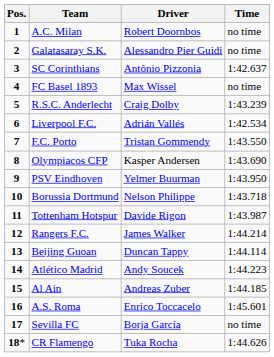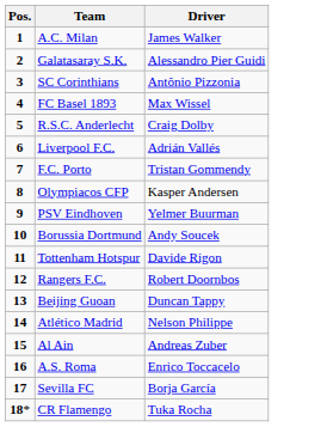 <table class=wikitable style="font-size:95%">
 <tr>
 <th>Pos.</th>
 <th>Team</th>
 <th>Driver</th>
-<th>Time</th>
 </tr>
 <tr>
 <td align="center"><strong>1</strong></td>
 <td> <a href='#'>A.C. Milan</a></td>
-<td> <a href='#'>Robert Doornbos</a></td>
-<td>no time</td>
+<td> <a href='#'>James Walker</a></td>
 </tr>
 <tr>
 <td align="center"><strong>2</strong></td>
 <td> <a href='#'>Galatasaray S.K.</a></td>
 <td> <a href='#'>Alessandro Pier Guidi</a></td>
-<td>no time</td>
 </tr>
 <tr>
 <td align="center"><strong>3</strong></td>
 <td> <a href='#'>SC Corinthians</a></td>
 <td> <a href='#'>Antônio Pizzonia</a></td>
-<td>1:42.637</td>
 </tr>
 <tr>
 <td align="center"><strong>4</strong></td>
 <td> <a href='#'>FC Basel 1893</a></td>
 <td> <a href='#'>Max Wissel</a></td>
-<td>no time</td>
 </tr>
 <tr>
 <td align="center"><strong>5</strong></td>
 <td> <a href='#'>R.S.C. Anderlecht</a></td>
 <td> <a href='#'>Craig Dolby</a></td>
-<td>1:43.239</td>
 </tr>
 <tr>
 <td align="center"><strong>6</strong></td>
 <td> <a href='#'>Liverpool F.C.</a></td>
 <td> <a href='#'>Adrián Vallés</a></td>
-<td>1:42.534</td>
 </tr>
 <tr>
 <td align="center"><strong>7</strong></td>
 <td> <a href='#'>F.C. Porto</a></td>
 <td> <a href='#'>Tristan Gommendy</a></td>
-<td>1:43.550</td>
 </tr>
 <tr>
 <td align="center"><strong>8</strong></td>
 <td> <a href='#'>Olympiacos CFP</a></td>
 <td> Kasper Andersen</td>
-<td>1:43.690</td>
 </tr>
 <tr>
 <td align="center"><strong>9</strong></td>
 <td> <a href='#'>PSV Eindhoven</a></td>
 <td> <a href='#'>Yelmer Buurman</a></td>
-<td>1:43.950</td>
 </tr>
 <tr>
 <td align="center"><strong>10</strong></td>
 <td> <a href='#'>Borussia Dortmund</a></td>
-<td> <a href='#'>Nelson Philippe</a></td>
-<td>1:43.718</td>
+<td> <a href='#'>Andy Soucek</a></td>
 </tr>
 <tr>
 <td align="center"><strong>11</strong></td>
 <td> <a href='#'>Tottenham Hotspur</a></td>
 <td> <a href='#'>Davide Rigon</a></td>
-<td>1:43.987</td>
 </tr>
 <tr>
 <td align="center"><strong>12</strong></td>
 <td> <a href='#'>Rangers F.C.</a></td>
-<td> <a href='#'>James Walker</a></td>
-<td>1:44.214</td>
+<td> <a href='#'>Robert Doornbos</a></td>
 </tr>
 <tr>
 <td align="center"><strong>13</strong></td>
 <td> <a href='#'>Beijing Guoan</a></td>
 <td> <a href='#'>Duncan Tappy</a></td>
-<td>1:44.114</td>
 </tr>
 <tr>
 <td align="center"><strong>14</strong></td>
 <td> <a href='#'>Atlético Madrid</a></td>
-<td> <a href='#'>Andy Soucek</a></td>
-<td>1:44.223</td>
+<td> <a href='#'>Nelson Philippe</a></td>
 </tr>
 <tr>
 <td align="center"><strong>15</strong></td>
 <td> <a href='#'>Al Ain</a></td>
 <td> <a href='#'>Andreas Zuber</a></td>
-<td>1:44.185</td>
 </tr>
 <tr>
 <td align="center"><strong>16</strong></td>
 <td> <a href='#'>A.S. Roma</a></td>
 <td> <a href='#'>Enrico Toccacelo</a></td>
-<td>1:45.601</td>
 </tr>
 <tr>
 <td align="center"><strong>17</strong></td>
 <td> <a href='#'>Sevilla FC</a></td>
 <td> <a href='#'>Borja García</a></td>
-<td>no time</td>
 </tr>
 <tr>
 <td align="center"><strong>18</strong>*</td>
 <td> <a href='#'>CR Flamengo</a></td>
 <td> <a href='#'>Tuka Rocha</a></td>
-<td>1:44.626</td>
 </tr>
 </table>
